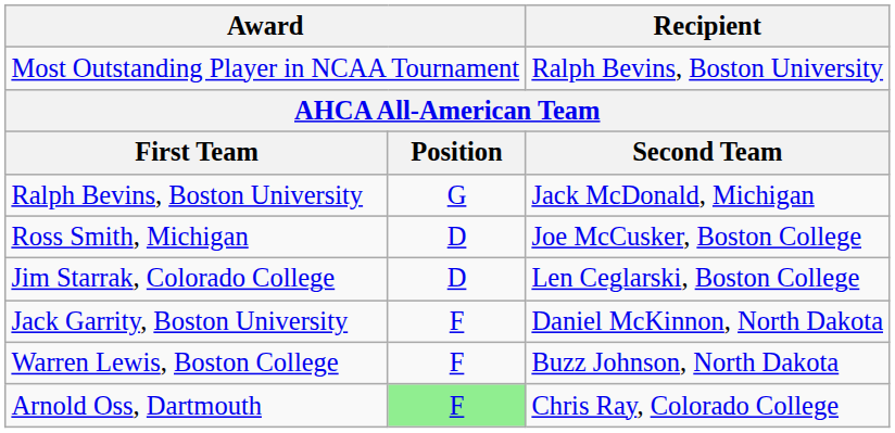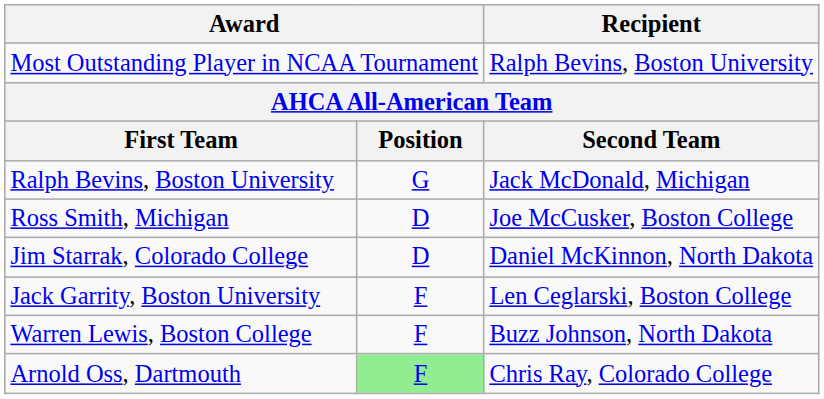 <table class="wikitable">
 <tr>
 <th colspan=2>Award</th>
 <th>Recipient</th>
 </tr>
 <tr>
 <td colspan=2><a href='#'>Most Outstanding Player in NCAA Tournament</a></td>
 <td><a href='#'>Ralph Bevins</a>, <a href='#'>Boston University</a></td>
 </tr>
 <tr>
 <th colspan=3><a href='#'>AHCA All-American Team</a></th>
 </tr>
 <tr>
 <th>First Team</th>
 <th>  Position  </th>
 <th>Second Team</th>
 </tr>
 <tr>
 <td><a href='#'>Ralph Bevins</a>, <a href='#'>Boston University</a></td>
 <td align=center><a href='#'>G</a></td>
 <td><a href='#'>Jack McDonald</a>, <a href='#'>Michigan</a></td>
 </tr>
 <tr>
 <td><a href='#'>Ross Smith</a>, <a href='#'>Michigan</a></td>
 <td align=center><a href='#'>D</a></td>
 <td><a href='#'>Joe McCusker</a>, <a href='#'>Boston College</a></td>
 </tr>
 <tr>
 <td><a href='#'>Jim Starrak</a>, <a href='#'>Colorado College</a></td>
 <td align=center><a href='#'>D</a></td>
-<td><a href='#'>Len Ceglarski</a>, <a href='#'>Boston College</a></td>
+<td><a href='#'>Daniel McKinnon</a>, <a href='#'>North Dakota</a></td>
 </tr>
 <tr>
 <td><a href='#'>Jack Garrity</a>, <a href='#'>Boston University</a></td>
 <td align=center><a href='#'>F</a></td>
-<td><a href='#'>Daniel McKinnon</a>, <a href='#'>North Dakota</a></td>
+<td><a href='#'>Len Ceglarski</a>, <a href='#'>Boston College</a></td>
 </tr>
 <tr>
 <td><a href='#'>Warren Lewis</a>, <a href='#'>Boston College</a></td>
 <td align=center><a href='#'>F</a></td>
 <td><a href='#'>Buzz Johnson</a>, <a href='#'>North Dakota</a></td>
 </tr>
 <tr>
 <td><a href='#'>Arnold Oss</a>, <a href='#'>Dartmouth</a></td>
 <td align=center style="background: lightgreen;"><a href='#'>F</a></td>
 <td><a href='#'>Chris Ray</a>, <a href='#'>Colorado College</a></td>
 </tr>
 </table>
